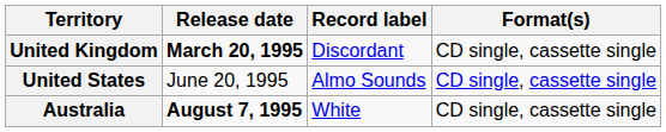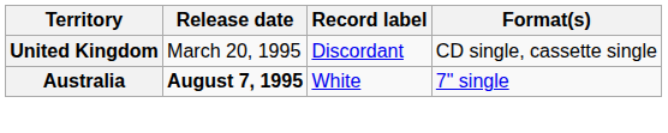 <table class="wikitable plainrowheaders">
 <tr>
 <th scope="col">Territory</th>
 <th scope="col">Release date</th>
 <th scope="col">Record label</th>
 <th scope="col">Format(s)</th>
 </tr>
 <tr>
 <th scope="row">United Kingdom</th>
-<td><strong>March 20, 1995</strong></td>
+<td>March 20, 1995</td>
 <td><a href='#'>Discordant</a></td>
 <td>CD single, cassette single</td>
-</tr>
-<tr>
-<th scope="row">United States</th>
-<td>June 20, 1995</td>
-<td><a href='#'>Almo Sounds</a></td>
-<td><a href='#'>CD single</a>, <a href='#'>cassette single</a></td>
 </tr>
 <tr>
 <th scope="row">Australia</th>
 <td><strong>August 7, 1995</strong></td>
 <td><a href='#'>White</a></td>
-<td>CD single, cassette single</td>
+<td><a href='#'>7" single</a></td>
 </tr>
 </table>
